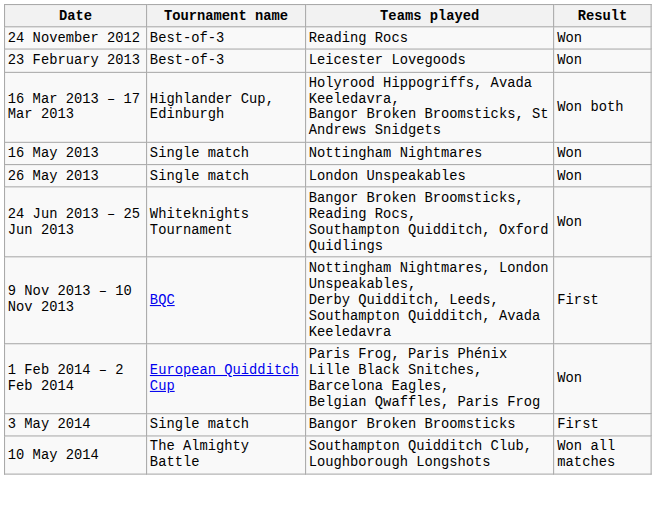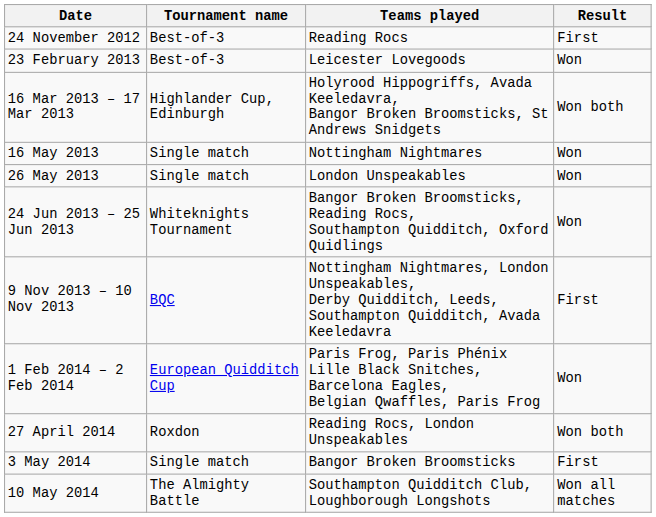 <table class="wikitable">
 <tr>
 <th>Date</th>
 <th>Tournament name</th>
 <th>Teams played</th>
 <th>Result</th>
 </tr>
 <tr>
 <td>24 November 2012</td>
 <td>Best-of-3</td>
 <td>Reading Rocs</td>
-<td>Won</td>
+<td>First</td>
 </tr>
 <tr>
 <td>23 February 2013</td>
 <td>Best-of-3</td>
 <td>Leicester Lovegoods</td>
 <td>Won</td>
 </tr>
 <tr>
 <td>16 Mar 2013  – 17 Mar 2013</td>
 <td>Highlander Cup, Edinburgh</td>
 <td>Holyrood Hippogriffs, Avada Keeledavra,<br> Bangor Broken Broomsticks, St Andrews Snidgets</td>
 <td>Won both</td>
 </tr>
 <tr>
 <td>16 May 2013</td>
 <td>Single match</td>
 <td>Nottingham Nightmares</td>
 <td>Won</td>
 </tr>
 <tr>
 <td>26 May 2013</td>
 <td>Single match</td>
 <td>London Unspeakables</td>
 <td>Won</td>
 </tr>
 <tr>
 <td>24 Jun 2013  – 25 Jun 2013</td>
 <td>Whiteknights Tournament</td>
 <td>Bangor Broken Broomsticks, Reading Rocs,<br> Southampton Quidditch, Oxford Quidlings</td>
 <td>Won</td>
 </tr>
 <tr>
 <td>9 Nov 2013  – 10 Nov 2013</td>
 <td><a href='#'>BQC</a></td>
 <td>Nottingham Nightmares, London Unspeakables,<br> Derby Quidditch, Leeds,<br> Southampton Quidditch, Avada Keeledavra</td>
 <td>First</td>
 </tr>
 <tr>
 <td>1 Feb 2014  – 2 Feb 2014</td>
 <td><a href='#'>European Quidditch Cup</a></td>
 <td>Paris Frog, Paris Phénix <br> Lille Black Snitches, Barcelona Eagles, <br> Belgian Qwaffles, Paris Frog</td>
 <td>Won</td>
 </tr>
 <tr>
+<td>27 April 2014</td>
+<td>Roxdon</td>
+<td>Reading Rocs, London Unspeakables</td>
+<td>Won both</td>
+</tr>
+<tr>
 <td>3 May 2014</td>
 <td>Single match</td>
 <td>Bangor Broken Broomsticks</td>
 <td>First</td>
 </tr>
 <tr>
 <td>10 May 2014</td>
 <td>The Almighty Battle</td>
 <td>Southampton Quidditch Club, <br> Loughborough Longshots</td>
 <td>Won all matches</td>
 </tr>
 </table>
